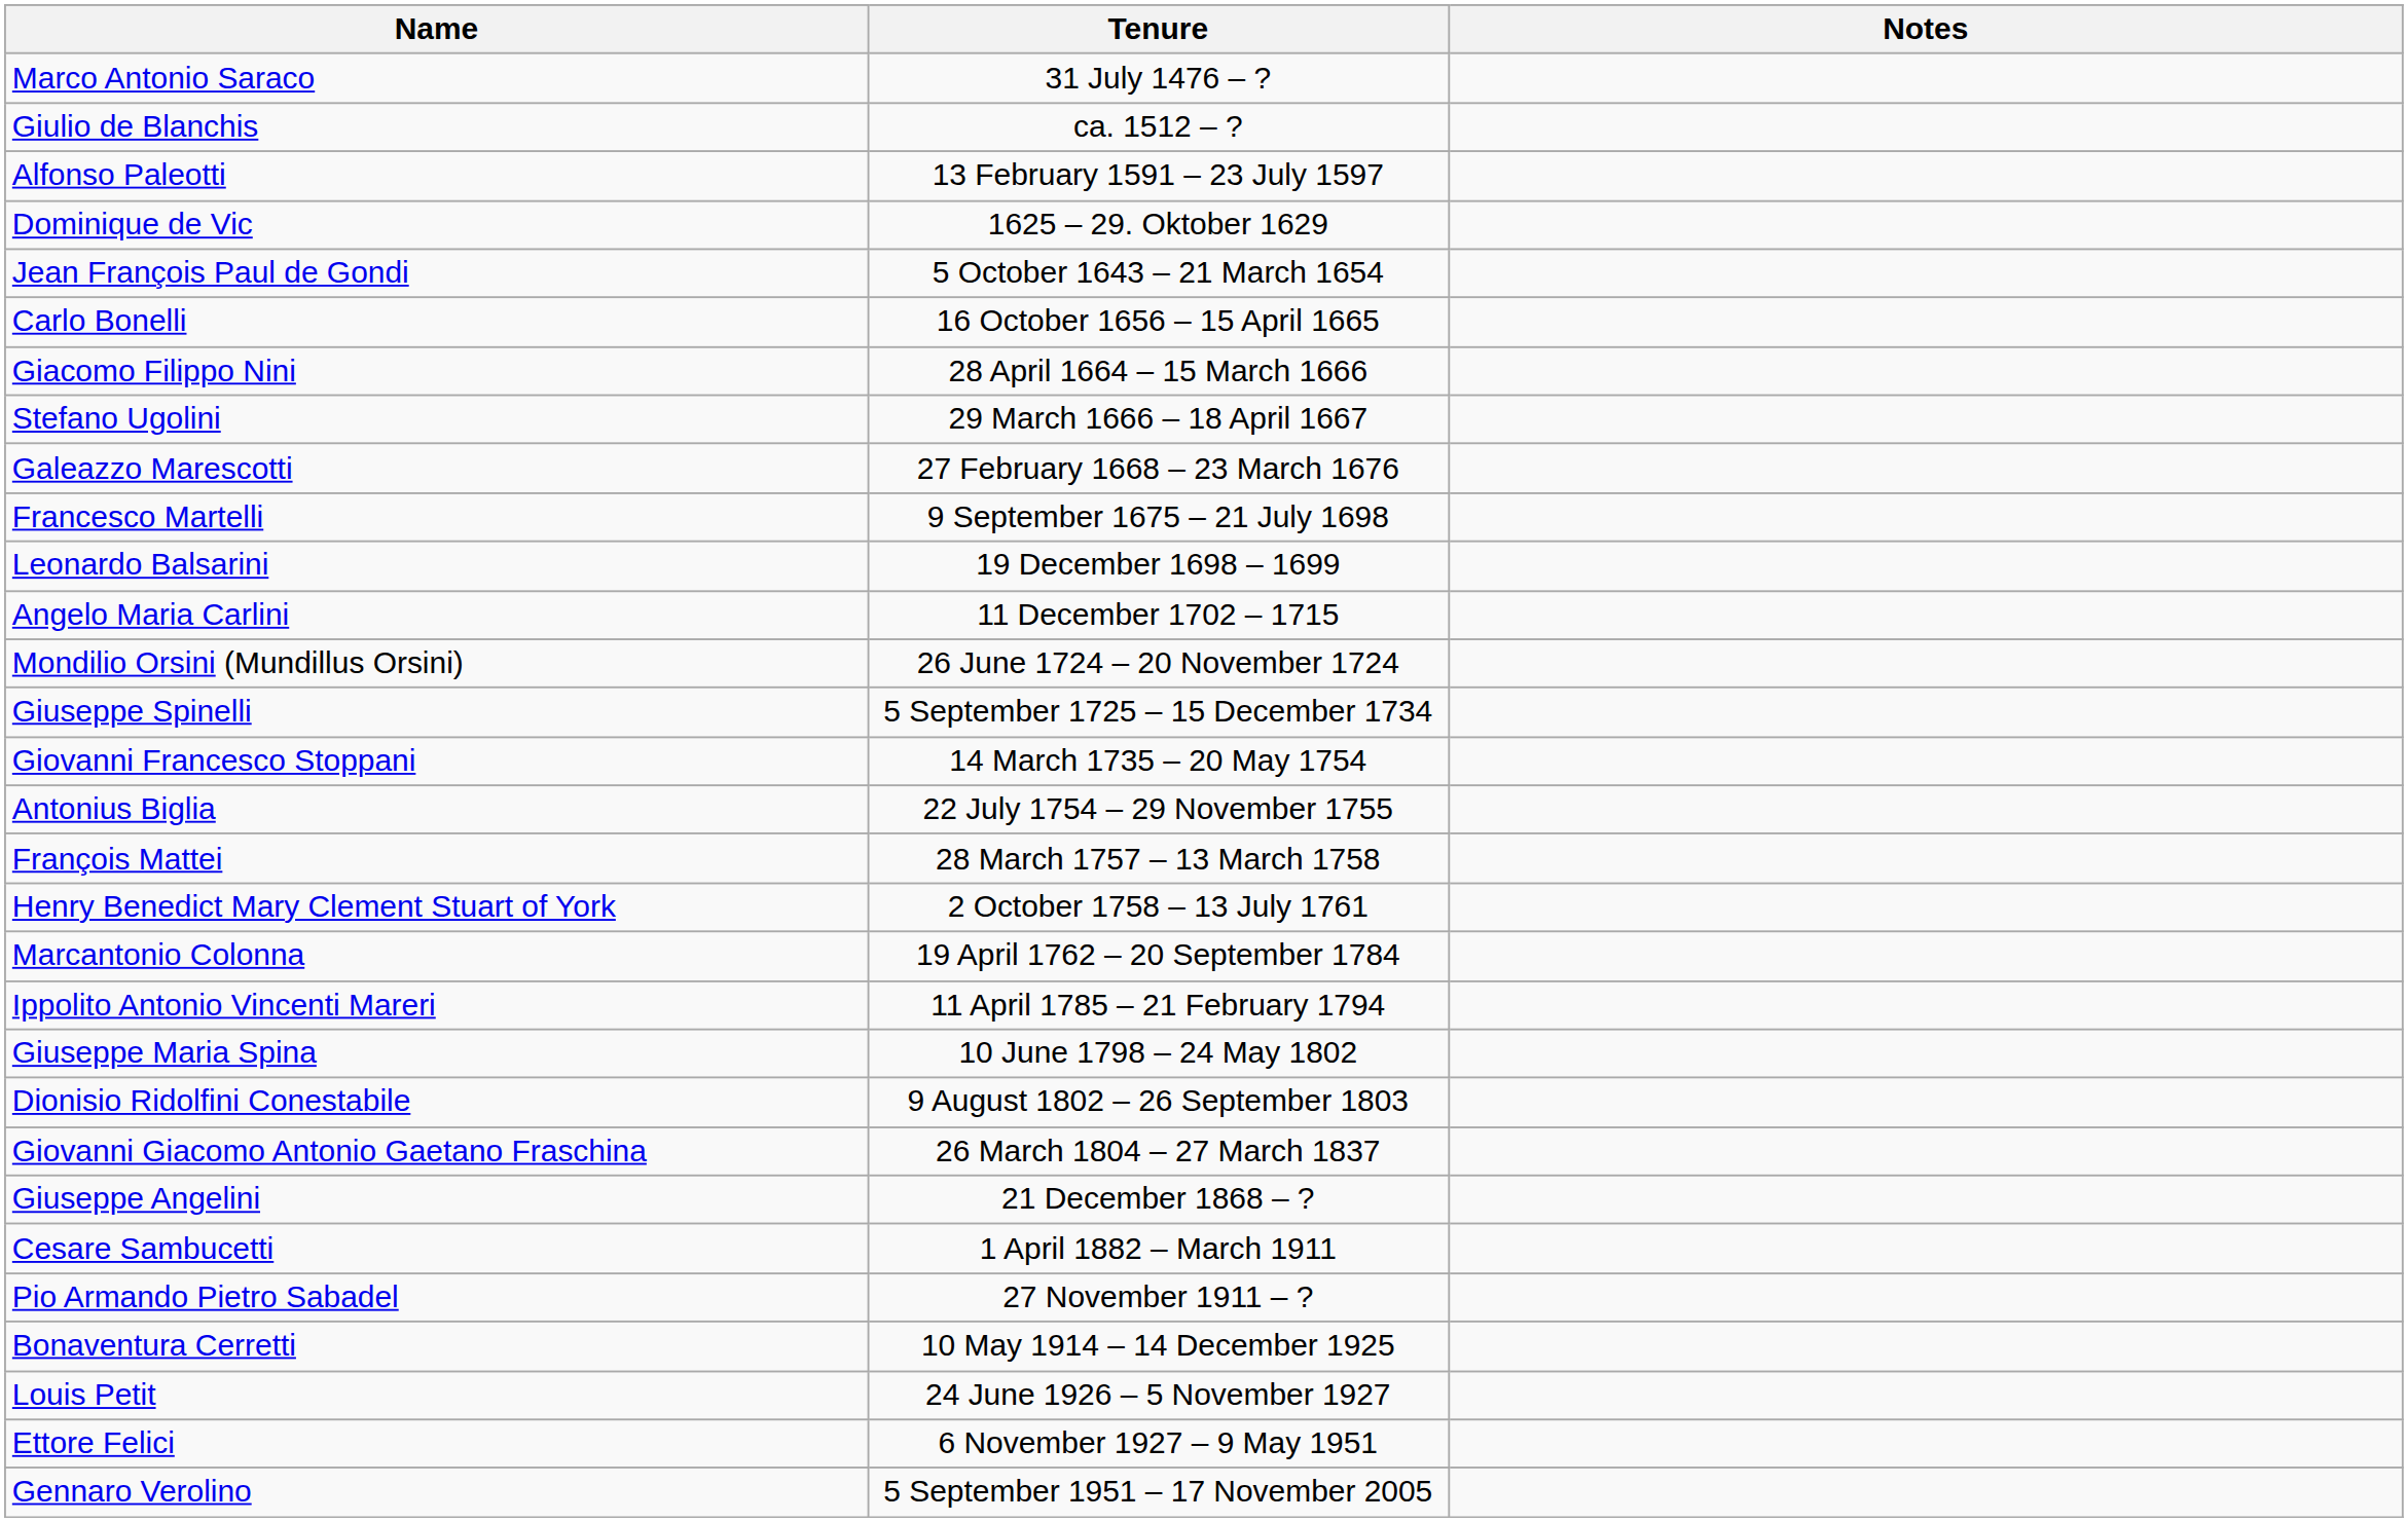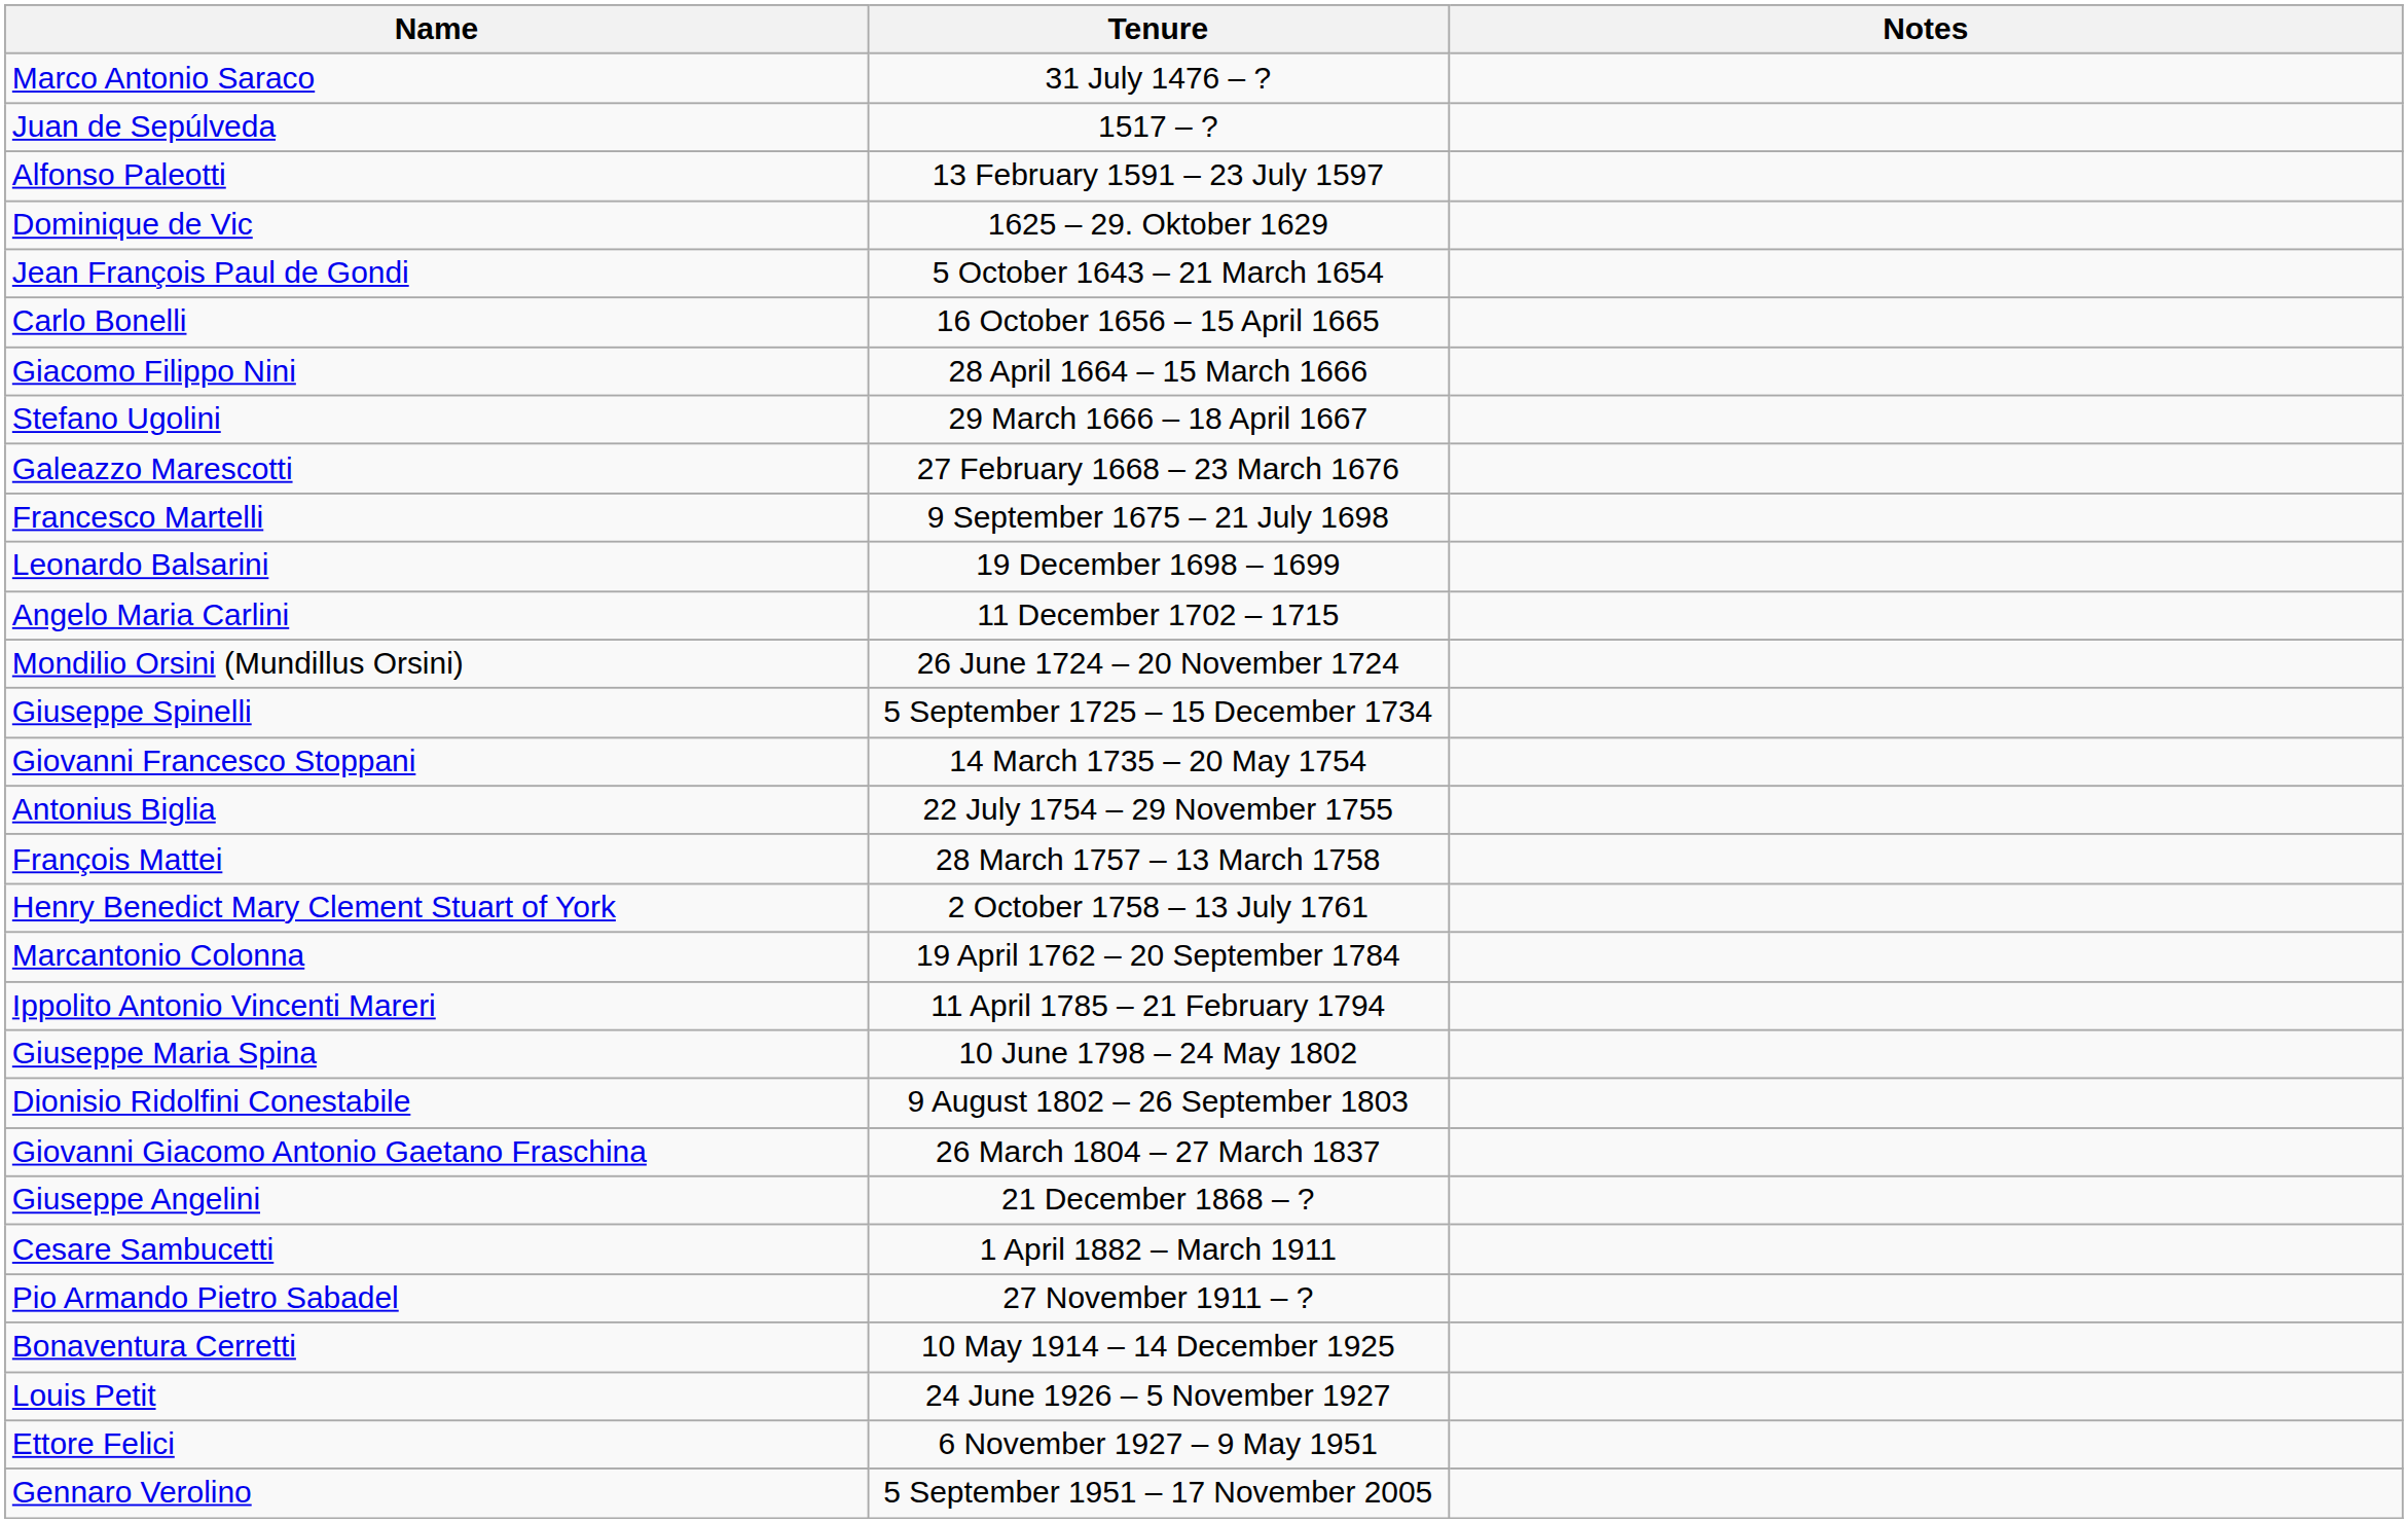 <table class="wikitable">
 <tr>
 <th width="450"><strong>Name</strong></th>
 <th width="300"><strong>Tenure</strong></th>
 <th width="500"><strong>Notes</strong></th>
 </tr>
 <tr>
 <td><a href='#'>Marco Antonio Saraco</a></td>
 <td align="center">31 July 1476 – ?</td>
 <td></td>
 </tr>
 <tr>
-<td><a href='#'>Giulio de Blanchis</a></td>
-<td align="center">ca. 1512 – ?</td>
+<td><a href='#'>Juan de Sepúlveda</a></td>
+<td align="center">1517 – ?</td>
 <td></td>
 </tr>
 <tr>
 <td><a href='#'>Alfonso Paleotti</a></td>
 <td align="center">13 February 1591 – 23 July 1597</td>
 <td></td>
 </tr>
 <tr>
 <td><a href='#'>Dominique de Vic</a></td>
 <td align="center">1625 – 29. Oktober 1629</td>
 <td></td>
 </tr>
 <tr>
 <td><a href='#'>Jean François Paul de Gondi</a></td>
 <td align="center">5 October 1643 – 21 March 1654</td>
 <td></td>
 </tr>
 <tr>
 <td><a href='#'>Carlo Bonelli</a></td>
 <td align="center">16 October 1656 – 15 April 1665</td>
 <td></td>
 </tr>
 <tr>
 <td><a href='#'>Giacomo Filippo Nini</a></td>
 <td align="center">28 April 1664 – 15 March 1666</td>
 <td></td>
 </tr>
 <tr>
 <td><a href='#'>Stefano Ugolini</a></td>
 <td align="center">29 March 1666 – 18 April 1667</td>
 <td></td>
 </tr>
 <tr>
 <td><a href='#'>Galeazzo Marescotti</a></td>
 <td align="center">27 February 1668 – 23 March 1676</td>
 <td></td>
 </tr>
 <tr>
 <td><a href='#'>Francesco Martelli</a></td>
 <td align="center">9 September 1675 – 21 July 1698</td>
 <td></td>
 </tr>
 <tr>
 <td><a href='#'>Leonardo Balsarini</a></td>
 <td align="center">19 December 1698 – 1699</td>
 <td></td>
 </tr>
 <tr>
 <td><a href='#'>Angelo Maria Carlini</a></td>
 <td align="center">11 December 1702 – 1715</td>
 <td></td>
 </tr>
 <tr>
 <td><a href='#'>Mondilio Orsini</a> (Mundillus Orsini)</td>
 <td align="center">26 June 1724 – 20 November 1724</td>
 <td></td>
 </tr>
 <tr>
 <td><a href='#'>Giuseppe Spinelli</a></td>
 <td align="center">5 September 1725 – 15 December 1734</td>
 <td></td>
 </tr>
 <tr>
 <td><a href='#'>Giovanni Francesco Stoppani</a></td>
 <td align="center">14 March 1735 – 20 May 1754</td>
 <td></td>
 </tr>
 <tr>
 <td><a href='#'>Antonius Biglia</a></td>
 <td align="center">22 July 1754 – 29 November 1755</td>
 <td></td>
 </tr>
 <tr>
 <td><a href='#'>François Mattei</a></td>
 <td align="center">28 March 1757 – 13 March 1758</td>
 <td></td>
 </tr>
 <tr>
 <td><a href='#'>Henry Benedict Mary Clement Stuart of York</a></td>
 <td align="center">2 October 1758 – 13 July 1761</td>
 <td></td>
 </tr>
 <tr>
 <td><a href='#'>Marcantonio Colonna</a></td>
 <td align="center">19 April 1762 – 20 September 1784</td>
 <td></td>
 </tr>
 <tr>
 <td><a href='#'>Ippolito Antonio Vincenti Mareri</a></td>
 <td align="center">11 April 1785 – 21 February 1794</td>
 <td></td>
 </tr>
 <tr>
 <td><a href='#'>Giuseppe Maria Spina</a></td>
 <td align="center">10 June 1798 – 24 May 1802</td>
 <td></td>
 </tr>
 <tr>
 <td><a href='#'>Dionisio Ridolfini Conestabile</a></td>
 <td align="center">9 August 1802 – 26 September 1803</td>
 <td></td>
 </tr>
 <tr>
 <td><a href='#'>Giovanni Giacomo Antonio Gaetano Fraschina</a></td>
 <td align="center">26 March 1804 – 27 March 1837</td>
 <td></td>
 </tr>
 <tr>
 <td><a href='#'>Giuseppe Angelini</a></td>
 <td align="center">21 December 1868 – ?</td>
 <td></td>
 </tr>
 <tr>
 <td><a href='#'>Cesare Sambucetti</a></td>
 <td align="center">1 April 1882 – March 1911</td>
 <td></td>
 </tr>
 <tr>
 <td><a href='#'>Pio Armando Pietro Sabadel</a></td>
 <td align="center">27 November 1911 – ?</td>
 <td></td>
 </tr>
 <tr>
 <td><a href='#'>Bonaventura Cerretti</a></td>
 <td align="center">10 May 1914 – 14 December 1925</td>
 <td></td>
 </tr>
 <tr>
 <td><a href='#'>Louis Petit</a></td>
 <td align="center">24 June 1926 – 5 November 1927</td>
 <td></td>
 </tr>
 <tr>
 <td><a href='#'>Ettore Felici</a></td>
 <td align="center">6 November 1927 – 9 May 1951</td>
 <td></td>
 </tr>
 <tr>
 <td><a href='#'>Gennaro Verolino</a></td>
 <td align="center">5 September 1951 – 17 November 2005</td>
 <td></td>
 </tr>
 <tr>
 </tr>
 </table>
